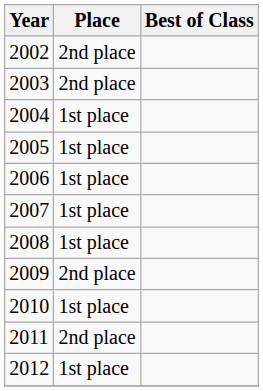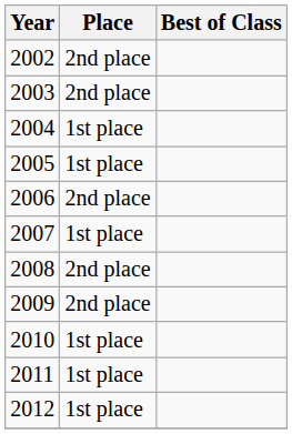 <table class="wikitable">
 <tr>
 <th>Year</th>
 <th>Place</th>
 <th>Best of Class</th>
 </tr>
 <tr>
 <td>2002</td>
 <td>2nd place</td>
 <td></td>
 </tr>
 <tr>
 <td>2003</td>
 <td>2nd place</td>
 <td></td>
 </tr>
 <tr>
 <td>2004</td>
 <td>1st place</td>
 <td></td>
 </tr>
 <tr>
 <td>2005</td>
 <td>1st place</td>
 <td></td>
 </tr>
 <tr>
 <td>2006</td>
-<td>1st place</td>
+<td>2nd place</td>
 <td></td>
 </tr>
 <tr>
 <td>2007</td>
 <td>1st place</td>
 <td></td>
 </tr>
 <tr>
 <td>2008</td>
-<td>1st place</td>
+<td>2nd place</td>
 <td></td>
 </tr>
 <tr>
 <td>2009</td>
 <td>2nd place</td>
 <td></td>
 </tr>
 <tr>
 <td>2010</td>
 <td>1st place</td>
 <td></td>
 </tr>
 <tr>
 <td>2011</td>
-<td>2nd place</td>
+<td>1st place</td>
 <td></td>
 </tr>
 <tr>
 <td>2012</td>
 <td>1st place</td>
 <td></td>
 </tr>
 <tr>
 </tr>
 </table>
